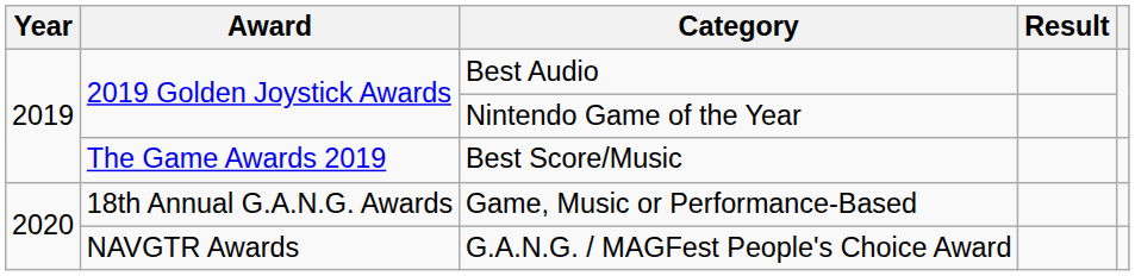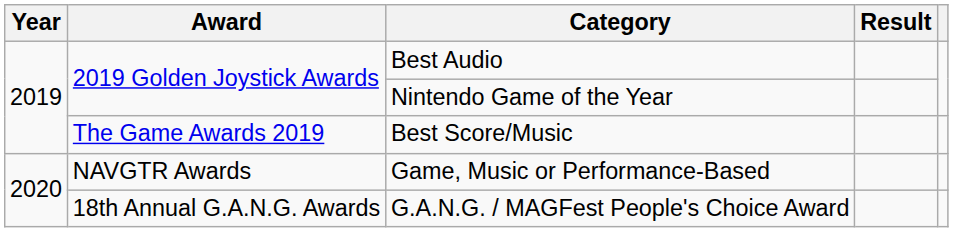 <table class="wikitable sortable">
 <tr>
 <th>Year</th>
 <th>Award</th>
 <th>Category</th>
 <th>Result</th>
 <th></th>
 </tr>
 <tr>
 <td style="text-align:center;" rowspan="3">2019</td>
 <td rowspan="2"><a href='#'>2019 Golden Joystick Awards</a></td>
 <td>Best Audio</td>
 <td></td>
 <td rowspan="2" style="text-align:center;"></td>
 </tr>
 <tr>
 <td>Nintendo Game of the Year</td>
 <td></td>
 </tr>
 <tr>
 <td><a href='#'>The Game Awards 2019</a></td>
 <td>Best Score/Music</td>
 <td></td>
 <td style="text-align:center;"></td>
 </tr>
 <tr>
 <td style="text-align:center;" rowspan="2">2020</td>
-<td>18th Annual G.A.N.G. Awards</td>
+<td>NAVGTR Awards</td>
 <td>Game, Music or Performance-Based</td>
 <td></td>
 <td style="text-align:center;"></td>
 </tr>
 <tr>
-<td>NAVGTR Awards</td>
+<td>18th Annual G.A.N.G. Awards</td>
 <td>G.A.N.G. / MAGFest People's Choice Award</td>
 <td></td>
 <td style="text-align:center;"></td>
 </tr>
 </table>
